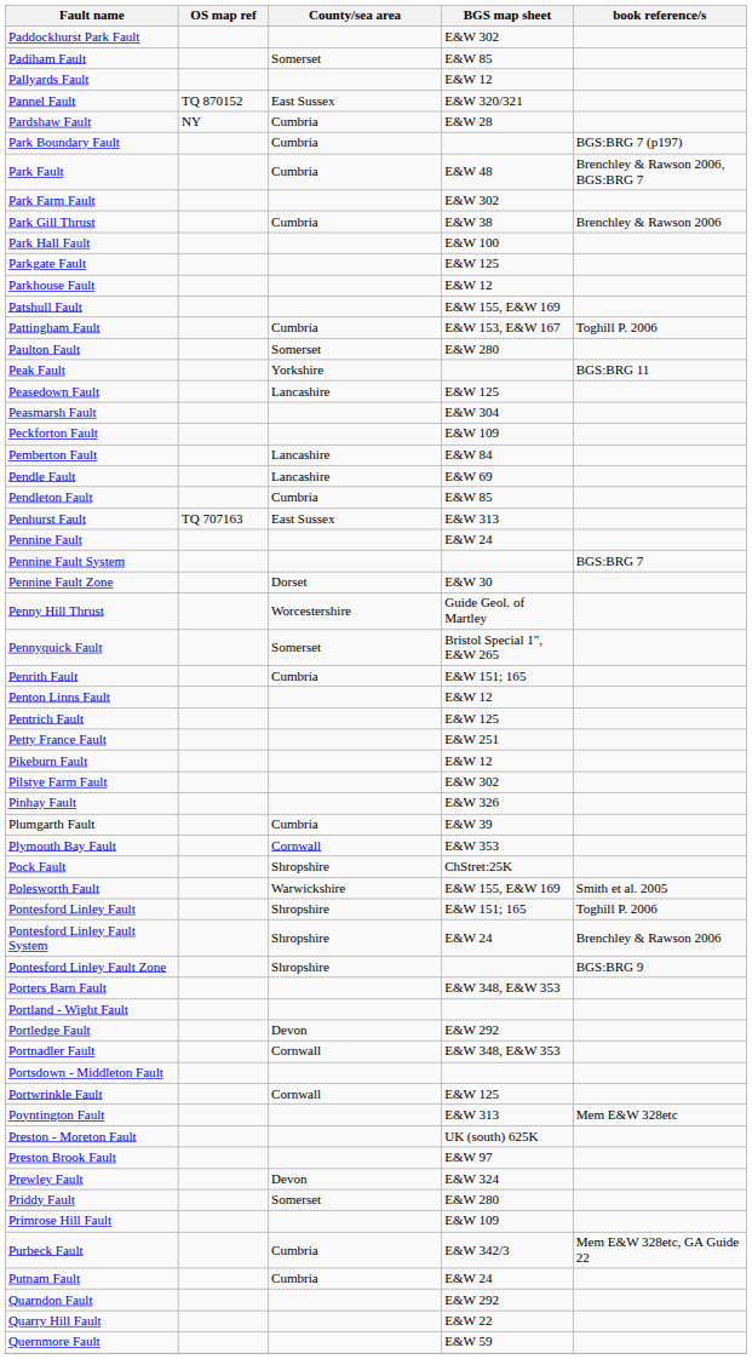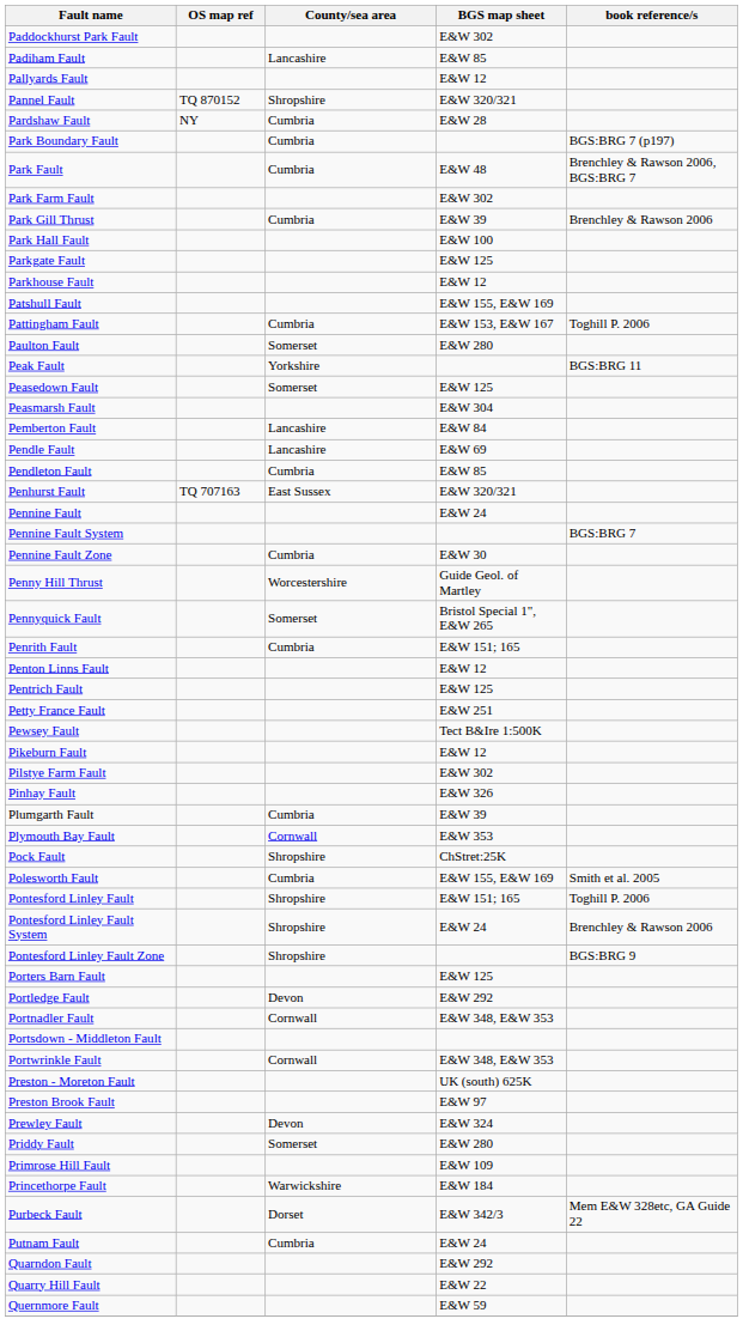 <table class="wikitable">
 <tr>
 <th width="200pt">Fault name</th>
 <th width="100pt">OS map ref</th>
 <th width="200pt">County/sea area</th>
 <th width="150pt">BGS map sheet</th>
 <th width="200pt">book reference/s</th>
 </tr>
 <tr>
 <td><a href='#'>Paddockhurst Park Fault</a></td>
 <td></td>
 <td></td>
 <td>E&W 302</td>
 <td></td>
 </tr>
 <tr>
 <td><a href='#'>Padiham Fault</a></td>
 <td></td>
-<td>Somerset</td>
+<td>Lancashire</td>
 <td>E&W 85</td>
 <td></td>
 </tr>
 <tr>
 <td><a href='#'>Pallyards Fault</a></td>
 <td></td>
 <td></td>
 <td>E&W 12</td>
 <td></td>
 </tr>
 <tr>
 <td><a href='#'>Pannel Fault</a></td>
 <td>TQ 870152</td>
-<td>East Sussex</td>
+<td>Shropshire</td>
 <td>E&W 320/321</td>
 <td></td>
 </tr>
 <tr>
 <td><a href='#'>Pardshaw Fault</a></td>
 <td>NY</td>
 <td>Cumbria</td>
 <td>E&W 28</td>
 <td></td>
 </tr>
 <tr>
 <td><a href='#'>Park Boundary Fault</a></td>
 <td></td>
 <td>Cumbria</td>
 <td></td>
 <td>BGS:BRG 7 (p197)</td>
 </tr>
 <tr>
 <td><a href='#'>Park Fault</a></td>
 <td></td>
 <td>Cumbria</td>
 <td>E&W 48</td>
 <td>Brenchley & Rawson 2006, BGS:BRG 7</td>
 </tr>
 <tr>
 <td><a href='#'>Park Farm Fault</a></td>
 <td></td>
 <td></td>
 <td>E&W 302</td>
 <td></td>
 </tr>
 <tr>
 <td><a href='#'>Park Gill Thrust</a></td>
 <td></td>
 <td>Cumbria</td>
-<td>E&W 38</td>
+<td>E&W 39</td>
 <td>Brenchley & Rawson 2006</td>
 </tr>
 <tr>
 <td><a href='#'>Park Hall Fault</a></td>
 <td></td>
 <td></td>
 <td>E&W 100</td>
 <td></td>
 </tr>
 <tr>
 <td><a href='#'>Parkgate Fault</a></td>
 <td></td>
 <td></td>
 <td>E&W 125</td>
 <td></td>
 </tr>
 <tr>
 <td><a href='#'>Parkhouse Fault</a></td>
 <td></td>
 <td></td>
 <td>E&W 12</td>
 <td></td>
 </tr>
 <tr>
 <td><a href='#'>Patshull Fault</a></td>
 <td></td>
 <td></td>
 <td>E&W 155, E&W 169</td>
 <td></td>
 </tr>
 <tr>
 <td><a href='#'>Pattingham Fault</a></td>
 <td></td>
 <td>Cumbria</td>
 <td>E&W 153, E&W 167</td>
 <td>Toghill P. 2006</td>
 </tr>
 <tr>
 <td><a href='#'>Paulton Fault</a></td>
 <td></td>
 <td>Somerset</td>
 <td>E&W 280</td>
 <td></td>
 </tr>
 <tr>
 <td><a href='#'>Peak Fault</a></td>
 <td></td>
 <td>Yorkshire</td>
 <td></td>
 <td>BGS:BRG 11</td>
 </tr>
 <tr>
 <td><a href='#'>Peasedown Fault</a></td>
 <td></td>
-<td>Lancashire</td>
+<td>Somerset</td>
 <td>E&W 125</td>
 <td></td>
 </tr>
 <tr>
 <td><a href='#'>Peasmarsh Fault</a></td>
 <td></td>
 <td></td>
 <td>E&W 304</td>
-<td></td>
-</tr>
-<tr>
-<td><a href='#'>Peckforton Fault</a></td>
-<td></td>
-<td></td>
-<td>E&W 109</td>
 <td></td>
 </tr>
 <tr>
 <td><a href='#'>Pemberton Fault</a></td>
 <td></td>
 <td>Lancashire</td>
 <td>E&W 84</td>
 <td></td>
 </tr>
 <tr>
 <td><a href='#'>Pendle Fault</a></td>
 <td></td>
 <td>Lancashire</td>
 <td>E&W 69</td>
 <td></td>
 </tr>
 <tr>
 <td><a href='#'>Pendleton Fault</a></td>
 <td></td>
 <td>Cumbria</td>
 <td>E&W 85</td>
 <td></td>
 </tr>
 <tr>
 <td><a href='#'>Penhurst Fault</a></td>
 <td>TQ 707163</td>
 <td>East Sussex</td>
-<td>E&W 313</td>
+<td>E&W 320/321</td>
 <td></td>
 </tr>
 <tr>
 <td><a href='#'>Pennine Fault</a></td>
 <td></td>
 <td></td>
 <td>E&W 24</td>
 <td></td>
 </tr>
 <tr>
 <td><a href='#'>Pennine Fault System</a></td>
 <td></td>
 <td></td>
 <td></td>
 <td>BGS:BRG 7</td>
 </tr>
 <tr>
 <td><a href='#'>Pennine Fault Zone</a></td>
 <td></td>
-<td>Dorset</td>
+<td>Cumbria</td>
 <td>E&W 30</td>
 <td></td>
 </tr>
 <tr>
 <td><a href='#'>Penny Hill Thrust</a></td>
 <td></td>
 <td>Worcestershire</td>
 <td>Guide Geol. of Martley</td>
 <td></td>
 </tr>
 <tr>
 <td><a href='#'>Pennyquick Fault</a></td>
 <td></td>
 <td>Somerset</td>
 <td>Bristol Special 1", E&W 265</td>
 <td></td>
 </tr>
 <tr>
 <td><a href='#'>Penrith Fault</a></td>
 <td></td>
 <td>Cumbria</td>
 <td>E&W 151; 165</td>
 <td></td>
 </tr>
 <tr>
 <td><a href='#'>Penton Linns Fault</a></td>
 <td></td>
 <td></td>
 <td>E&W 12</td>
 <td></td>
 </tr>
 <tr>
 <td><a href='#'>Pentrich Fault</a></td>
 <td></td>
 <td></td>
 <td>E&W 125</td>
 <td></td>
 </tr>
 <tr>
 <td><a href='#'>Petty France Fault</a></td>
 <td></td>
 <td></td>
 <td>E&W 251</td>
+<td></td>
+</tr>
+<tr>
+<td><a href='#'>Pewsey Fault</a></td>
+<td></td>
+<td></td>
+<td>Tect B&Ire 1:500K</td>
 <td></td>
 </tr>
 <tr>
 <td><a href='#'>Pikeburn Fault</a></td>
 <td></td>
 <td></td>
 <td>E&W 12</td>
 <td></td>
 </tr>
 <tr>
 <td><a href='#'>Pilstye Farm Fault</a></td>
 <td></td>
 <td></td>
 <td>E&W 302</td>
 <td></td>
 </tr>
 <tr>
 <td><a href='#'>Pinhay Fault</a></td>
 <td></td>
 <td></td>
 <td>E&W 326</td>
 <td></td>
 </tr>
 <tr>
 <td>Plumgarth Fault</td>
 <td></td>
 <td>Cumbria</td>
 <td>E&W 39</td>
 <td></td>
 </tr>
 <tr>
 <td><a href='#'>Plymouth Bay Fault</a></td>
 <td></td>
 <td><a href='#'>Cornwall</a></td>
 <td>E&W 353</td>
 <td></td>
 </tr>
 <tr>
 <td><a href='#'>Pock Fault</a></td>
 <td></td>
 <td>Shropshire</td>
 <td>ChStret:25K</td>
 <td></td>
 </tr>
 <tr>
 <td><a href='#'>Polesworth Fault</a></td>
 <td></td>
-<td>Warwickshire</td>
+<td>Cumbria</td>
 <td>E&W 155, E&W 169</td>
 <td>Smith et al. 2005</td>
 </tr>
 <tr>
 <td><a href='#'>Pontesford Linley Fault</a></td>
 <td></td>
 <td>Shropshire</td>
 <td>E&W 151; 165</td>
 <td>Toghill P. 2006</td>
 </tr>
 <tr>
 <td><a href='#'>Pontesford Linley Fault System</a></td>
 <td></td>
 <td>Shropshire</td>
 <td>E&W 24</td>
 <td>Brenchley & Rawson 2006</td>
 </tr>
 <tr>
 <td><a href='#'>Pontesford Linley Fault Zone</a></td>
 <td></td>
 <td>Shropshire</td>
 <td></td>
 <td>BGS:BRG 9</td>
 </tr>
 <tr>
 <td><a href='#'>Porters Barn Fault</a></td>
 <td></td>
 <td></td>
-<td>E&W 348, E&W 353</td>
-<td></td>
-</tr>
-<tr>
-<td><a href='#'>Portland - Wight Fault</a></td>
-<td></td>
-<td></td>
-<td></td>
+<td>E&W 125</td>
 <td></td>
 </tr>
 <tr>
 <td><a href='#'>Portledge Fault</a></td>
 <td></td>
 <td>Devon</td>
 <td>E&W 292</td>
 <td></td>
 </tr>
 <tr>
 <td><a href='#'>Portnadler Fault</a></td>
 <td></td>
 <td>Cornwall</td>
 <td>E&W 348, E&W 353</td>
 <td></td>
 </tr>
 <tr>
 <td><a href='#'>Portsdown - Middleton Fault</a></td>
 <td></td>
 <td></td>
 <td></td>
 <td></td>
 </tr>
 <tr>
 <td><a href='#'>Portwrinkle Fault</a></td>
 <td></td>
 <td>Cornwall</td>
-<td>E&W 125</td>
+<td>E&W 348, E&W 353</td>
 <td></td>
-</tr>
-<tr>
-<td><a href='#'>Poyntington Fault</a></td>
-<td></td>
-<td></td>
-<td>E&W 313</td>
-<td>Mem E&W 328etc</td>
 </tr>
 <tr>
 <td><a href='#'>Preston - Moreton Fault</a></td>
 <td></td>
 <td></td>
 <td>UK (south) 625K</td>
 <td></td>
 </tr>
 <tr>
 <td><a href='#'>Preston Brook Fault</a></td>
 <td></td>
 <td></td>
 <td>E&W 97</td>
 <td></td>
 </tr>
 <tr>
 <td><a href='#'>Prewley Fault</a></td>
 <td></td>
 <td>Devon</td>
 <td>E&W 324</td>
 <td></td>
 </tr>
 <tr>
 <td><a href='#'>Priddy Fault</a></td>
 <td></td>
 <td>Somerset</td>
 <td>E&W 280</td>
 <td></td>
 </tr>
 <tr>
 <td><a href='#'>Primrose Hill Fault</a></td>
 <td></td>
 <td></td>
 <td>E&W 109</td>
 <td></td>
 </tr>
 <tr>
+<td><a href='#'>Princethorpe Fault</a></td>
+<td></td>
+<td>Warwickshire</td>
+<td>E&W 184</td>
+<td></td>
+</tr>
+<tr>
 <td><a href='#'>Purbeck Fault</a></td>
 <td></td>
-<td>Cumbria</td>
+<td>Dorset</td>
 <td>E&W 342/3</td>
 <td>Mem E&W 328etc, GA Guide 22</td>
 </tr>
 <tr>
 <td><a href='#'>Putnam Fault</a></td>
 <td></td>
 <td>Cumbria</td>
 <td>E&W 24</td>
 <td></td>
 </tr>
 <tr>
 <td><a href='#'>Quarndon Fault</a></td>
 <td></td>
 <td></td>
 <td>E&W 292</td>
 <td></td>
 </tr>
 <tr>
 <td><a href='#'>Quarry Hill Fault</a></td>
 <td></td>
 <td></td>
 <td>E&W 22</td>
 <td></td>
 </tr>
 <tr>
 <td><a href='#'>Quernmore Fault</a></td>
 <td></td>
 <td></td>
 <td>E&W 59</td>
 <td></td>
 </tr>
 <tr>
 </tr>
 </table>
